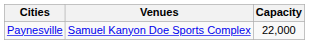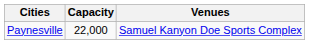 <table class="wikitable">
 <tr>
 <th>Cities</th>
+<th>Capacity</th>
 <th>Venues</th>
-<th>Capacity</th>
 </tr>
 <tr>
 <td><a href='#'>Paynesville</a></td>
+<td align="center">22,000</td>
 <td><a href='#'>Samuel Kanyon Doe Sports Complex</a></td>
-<td align="center">22,000</td>
 </tr>
 </table>
